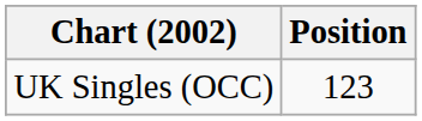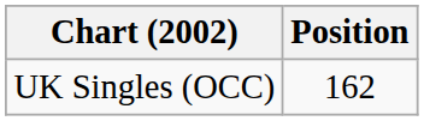 <table class="wikitable">
 <tr>
 <th>Chart (2002)</th>
 <th>Position</th>
 </tr>
 <tr>
 <td>UK Singles (OCC)</td>
-<td align="center">123</td>
+<td align="center">162</td>
 </tr>
 </table>
